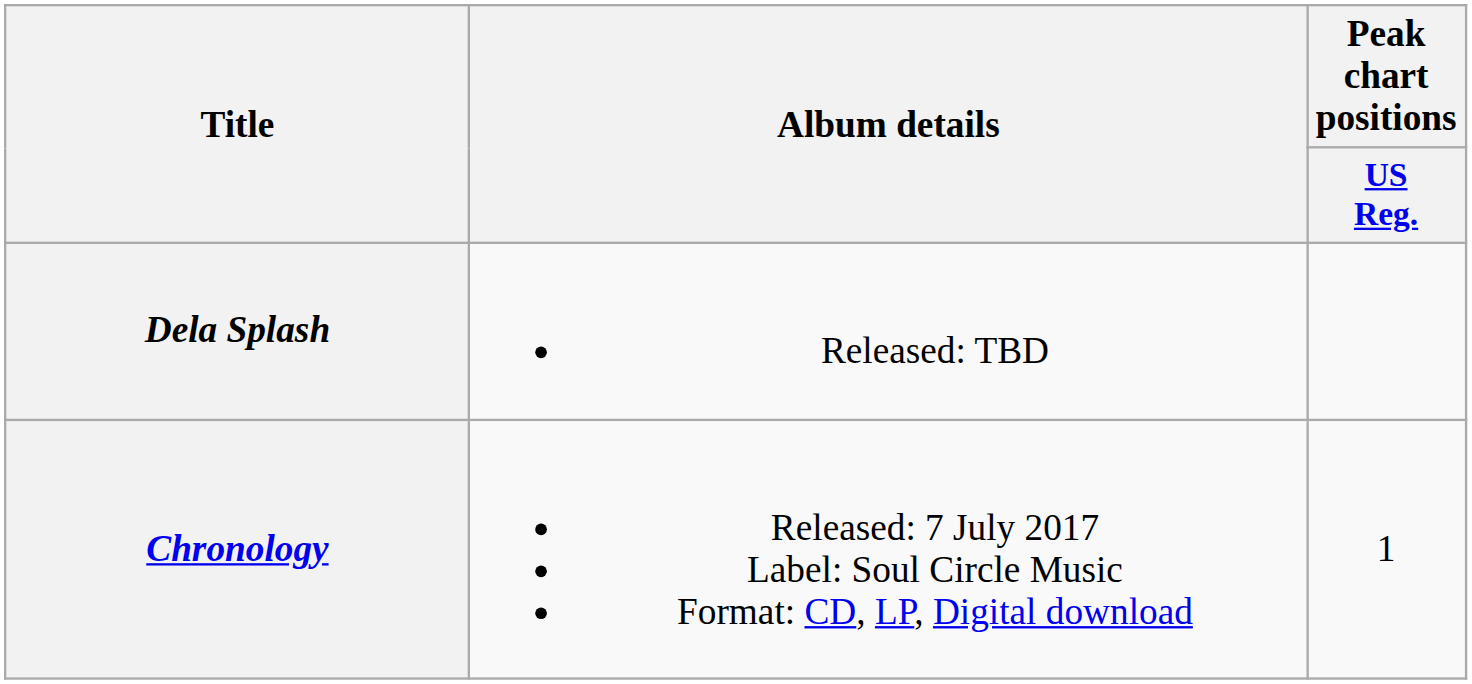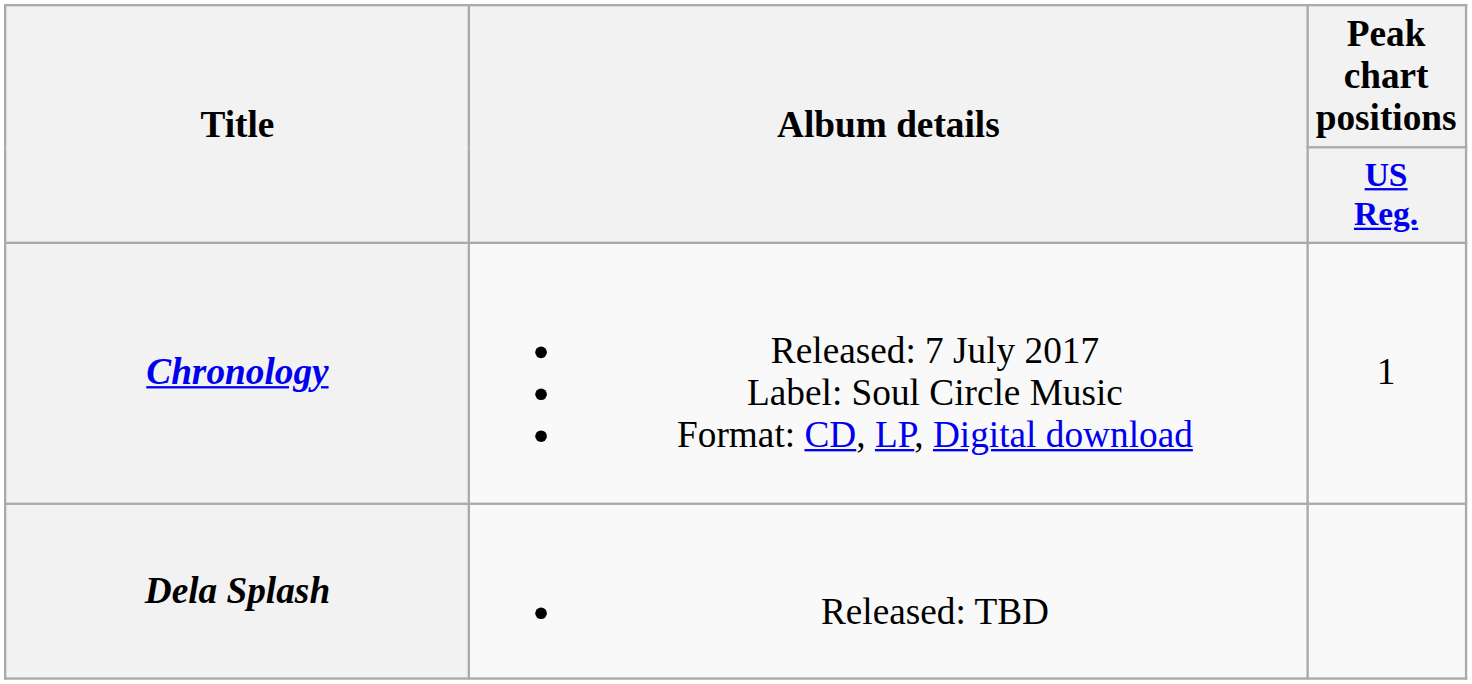 <table class="wikitable plainrowheaders" style="text-align:center;">
 <tr>
 <th scope="col" rowspan="2" style="width:12em;">Title</th>
 <th scope="col" rowspan="2" style="width:22em;">Album details</th>
 <th scope="col" colspan="1">Peak chart positions</th>
 </tr>
 <tr>
 <th scope="col" style="width:2.5em;font-size:90%;"><a href='#'>US<br>Reg.</a><br></th>
 </tr>
 <tr>
+<th scope="row"><a href='#'><strong><em>Chronology</em></strong></a></th>
+<td><br><ul><li>Released: 7 July 2017</li><li>Label: Soul Circle Music</li><li>Format: <a href='#'>CD</a>, <a href='#'>LP</a>, <a href='#'>Digital download</a></li></ul></td>
+<td>1</td>
+</tr>
+<tr>
 <th scope="row"><strong><em>Dela Splash</em></strong></th>
 <td><br><ul><li>Released:  TBD</li></ul></td>
 <td></td>
 </tr>
-<tr>
-<th scope="row"><a href='#'><strong><em>Chronology</em></strong></a></th>
-<td><br><ul><li>Released: 7 July 2017</li><li>Label: Soul Circle Music</li><li>Format: <a href='#'>CD</a>, <a href='#'>LP</a>, <a href='#'>Digital download</a></li></ul></td>
-<td>1</td>
-</tr>
 </table>
